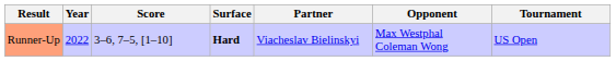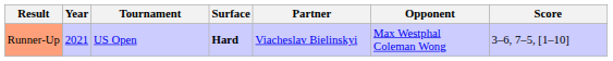 <table class="sortable wikitable" style=font-size:97%>
 <tr>
 <th>Result</th>
 <th>Year</th>
-<th width=150>Score</th>
+<th width=150>Tournament</th>
 <th>Surface</th>
 <th width=150>Partner</th>
 <th width=150>Opponent</th>
-<th width=150>Tournament</th>
+<th width=150>Score</th>
 </tr>
 <tr style="background:#ccccff;">
 <td bgcolor=FFA07A>Runner-Up</td>
-<td><a href='#'>2022</a></td>
-<td>3–6, 7–5, [1–10]</td>
+<td><a href='#'>2021</a></td>
+<td><a href='#'>US Open</a></td>
 <td><strong>Hard</strong></td>
 <td> <a href='#'>Viacheslav Bielinskyi</a></td>
 <td> <a href='#'>Max Westphal</a> <br>  <a href='#'>Coleman Wong</a></td>
-<td><a href='#'>US Open</a></td>
+<td>3–6, 7–5, [1–10]</td>
 </tr>
 </table>
